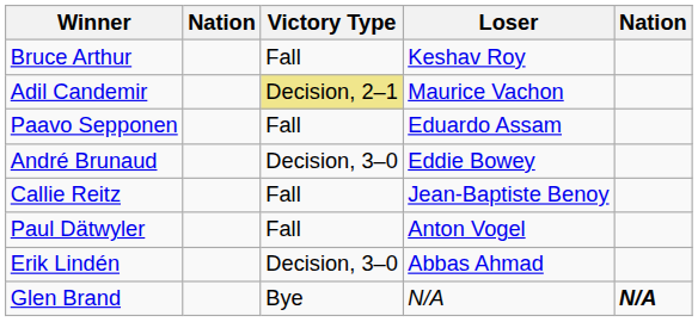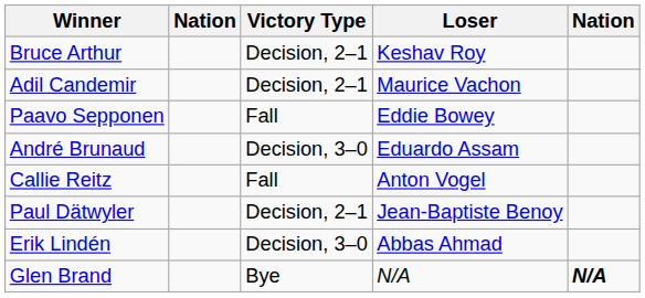 <table class="wikitable sortable" style="text-align:left;">
 <tr>
 <th>Winner</th>
 <th>Nation</th>
 <th>Victory Type</th>
 <th>Loser</th>
 <th>Nation</th>
 </tr>
 <tr>
 <td><a href='#'>Bruce Arthur</a></td>
 <td></td>
-<td>Fall</td>
+<td>Decision, 2–1</td>
 <td><a href='#'>Keshav Roy</a></td>
 <td></td>
 </tr>
 <tr>
 <td><a href='#'>Adil Candemir</a></td>
 <td></td>
-<td style="background: khaki;">Decision, 2–1</td>
+<td>Decision, 2–1</td>
 <td><a href='#'>Maurice Vachon</a></td>
 <td></td>
 </tr>
 <tr>
 <td><a href='#'>Paavo Sepponen</a></td>
 <td></td>
 <td>Fall</td>
-<td><a href='#'>Eduardo Assam</a></td>
+<td><a href='#'>Eddie Bowey</a></td>
 <td></td>
 </tr>
 <tr>
 <td><a href='#'>André Brunaud</a></td>
 <td></td>
 <td>Decision, 3–0</td>
-<td><a href='#'>Eddie Bowey</a></td>
+<td><a href='#'>Eduardo Assam</a></td>
 <td></td>
 </tr>
 <tr>
 <td><a href='#'>Callie Reitz</a></td>
 <td></td>
 <td>Fall</td>
-<td><a href='#'>Jean-Baptiste Benoy</a></td>
+<td><a href='#'>Anton Vogel</a></td>
 <td></td>
 </tr>
 <tr>
 <td><a href='#'>Paul Dätwyler</a></td>
 <td></td>
-<td>Fall</td>
-<td><a href='#'>Anton Vogel</a></td>
+<td>Decision, 2–1</td>
+<td><a href='#'>Jean-Baptiste Benoy</a></td>
 <td></td>
 </tr>
 <tr>
 <td><a href='#'>Erik Lindén</a></td>
 <td></td>
 <td>Decision, 3–0</td>
 <td><a href='#'>Abbas Ahmad</a></td>
 <td></td>
 </tr>
 <tr>
 <td><a href='#'>Glen Brand</a></td>
 <td></td>
 <td>Bye</td>
 <td><em>N/A</em></td>
 <td><strong><em>N/A</em></strong></td>
 </tr>
 </table>
